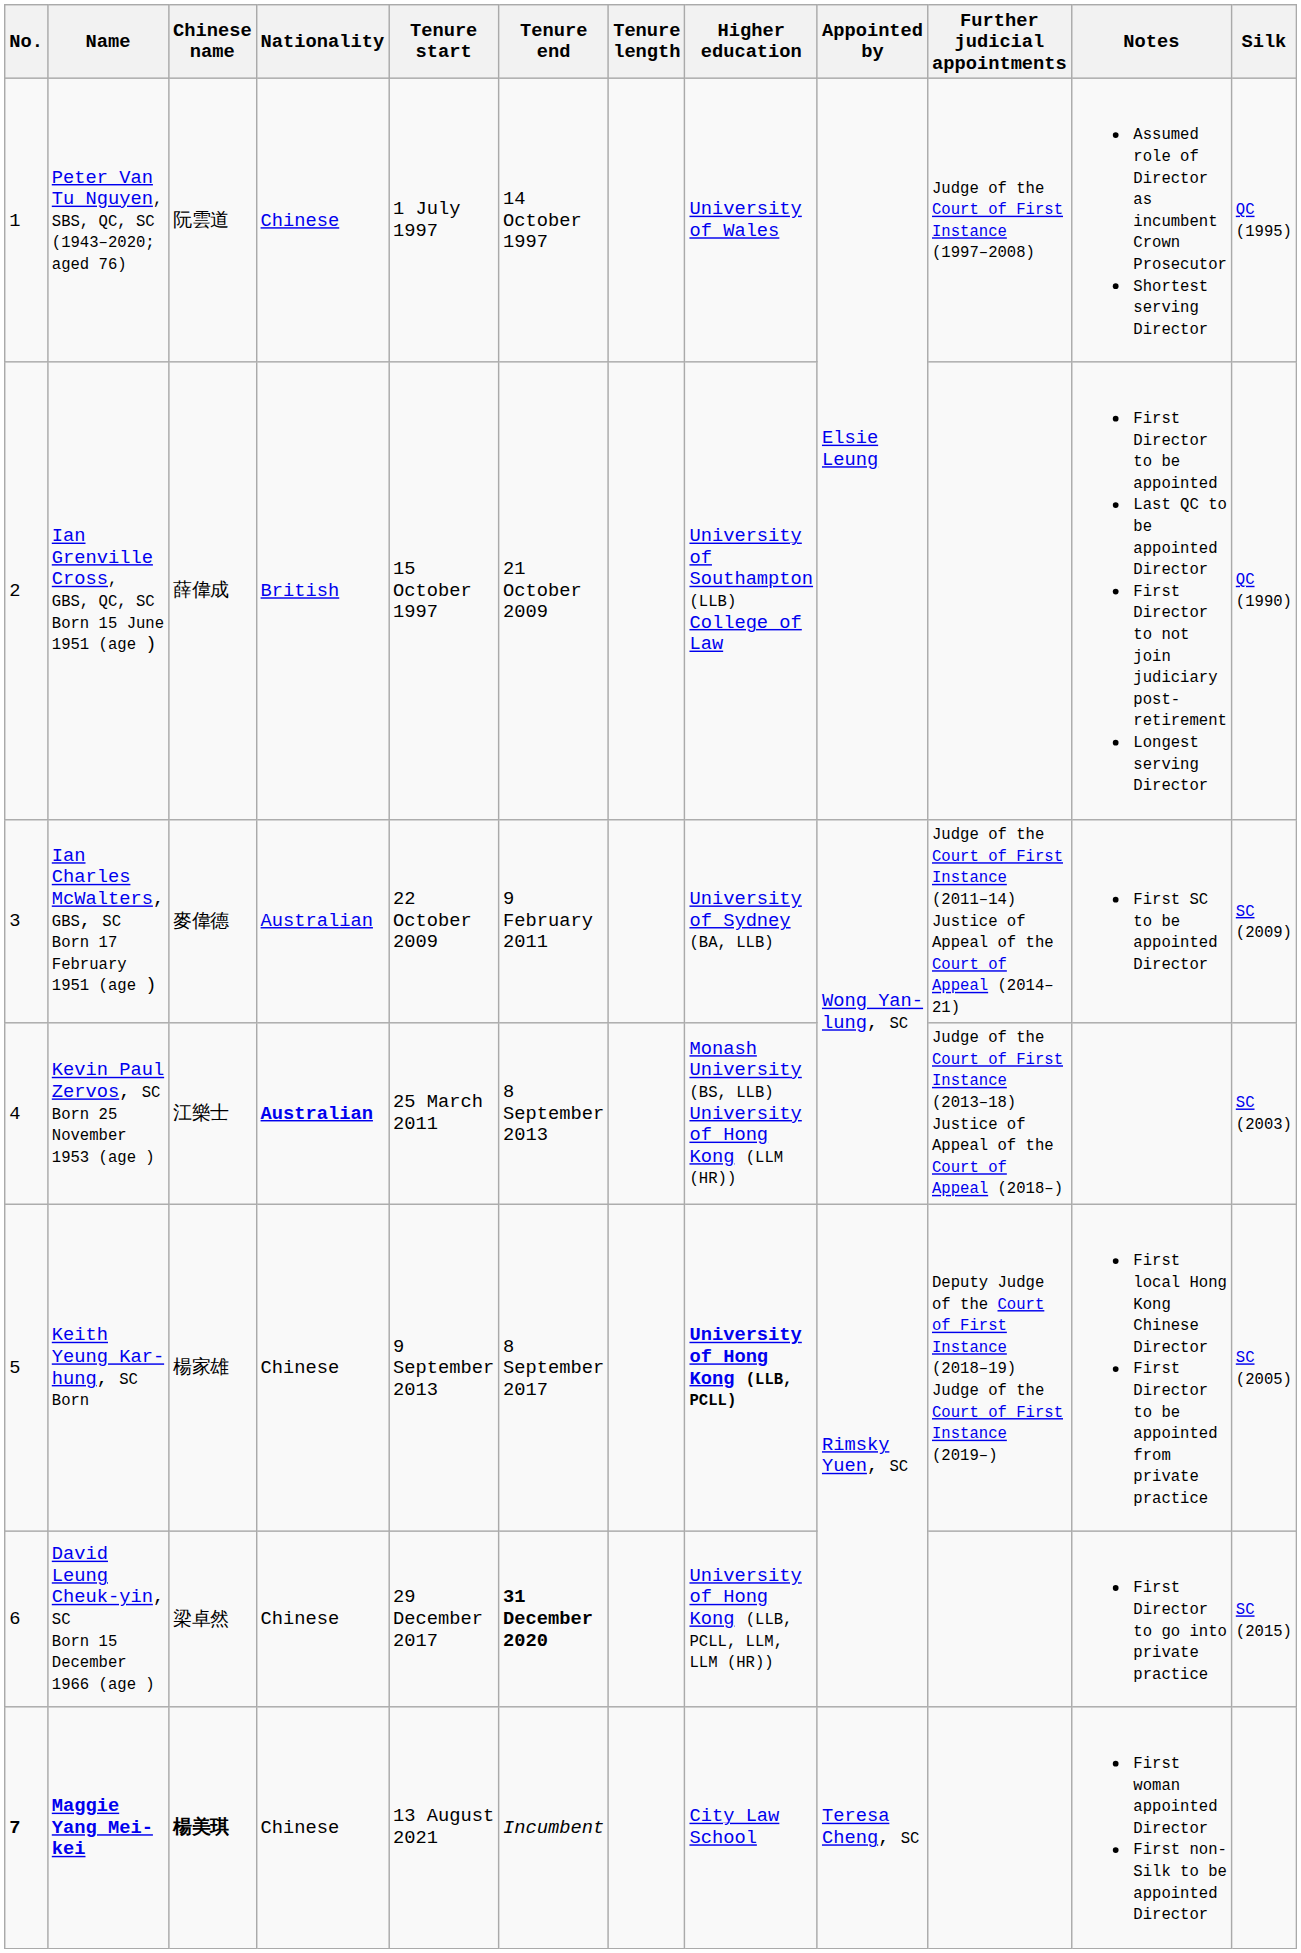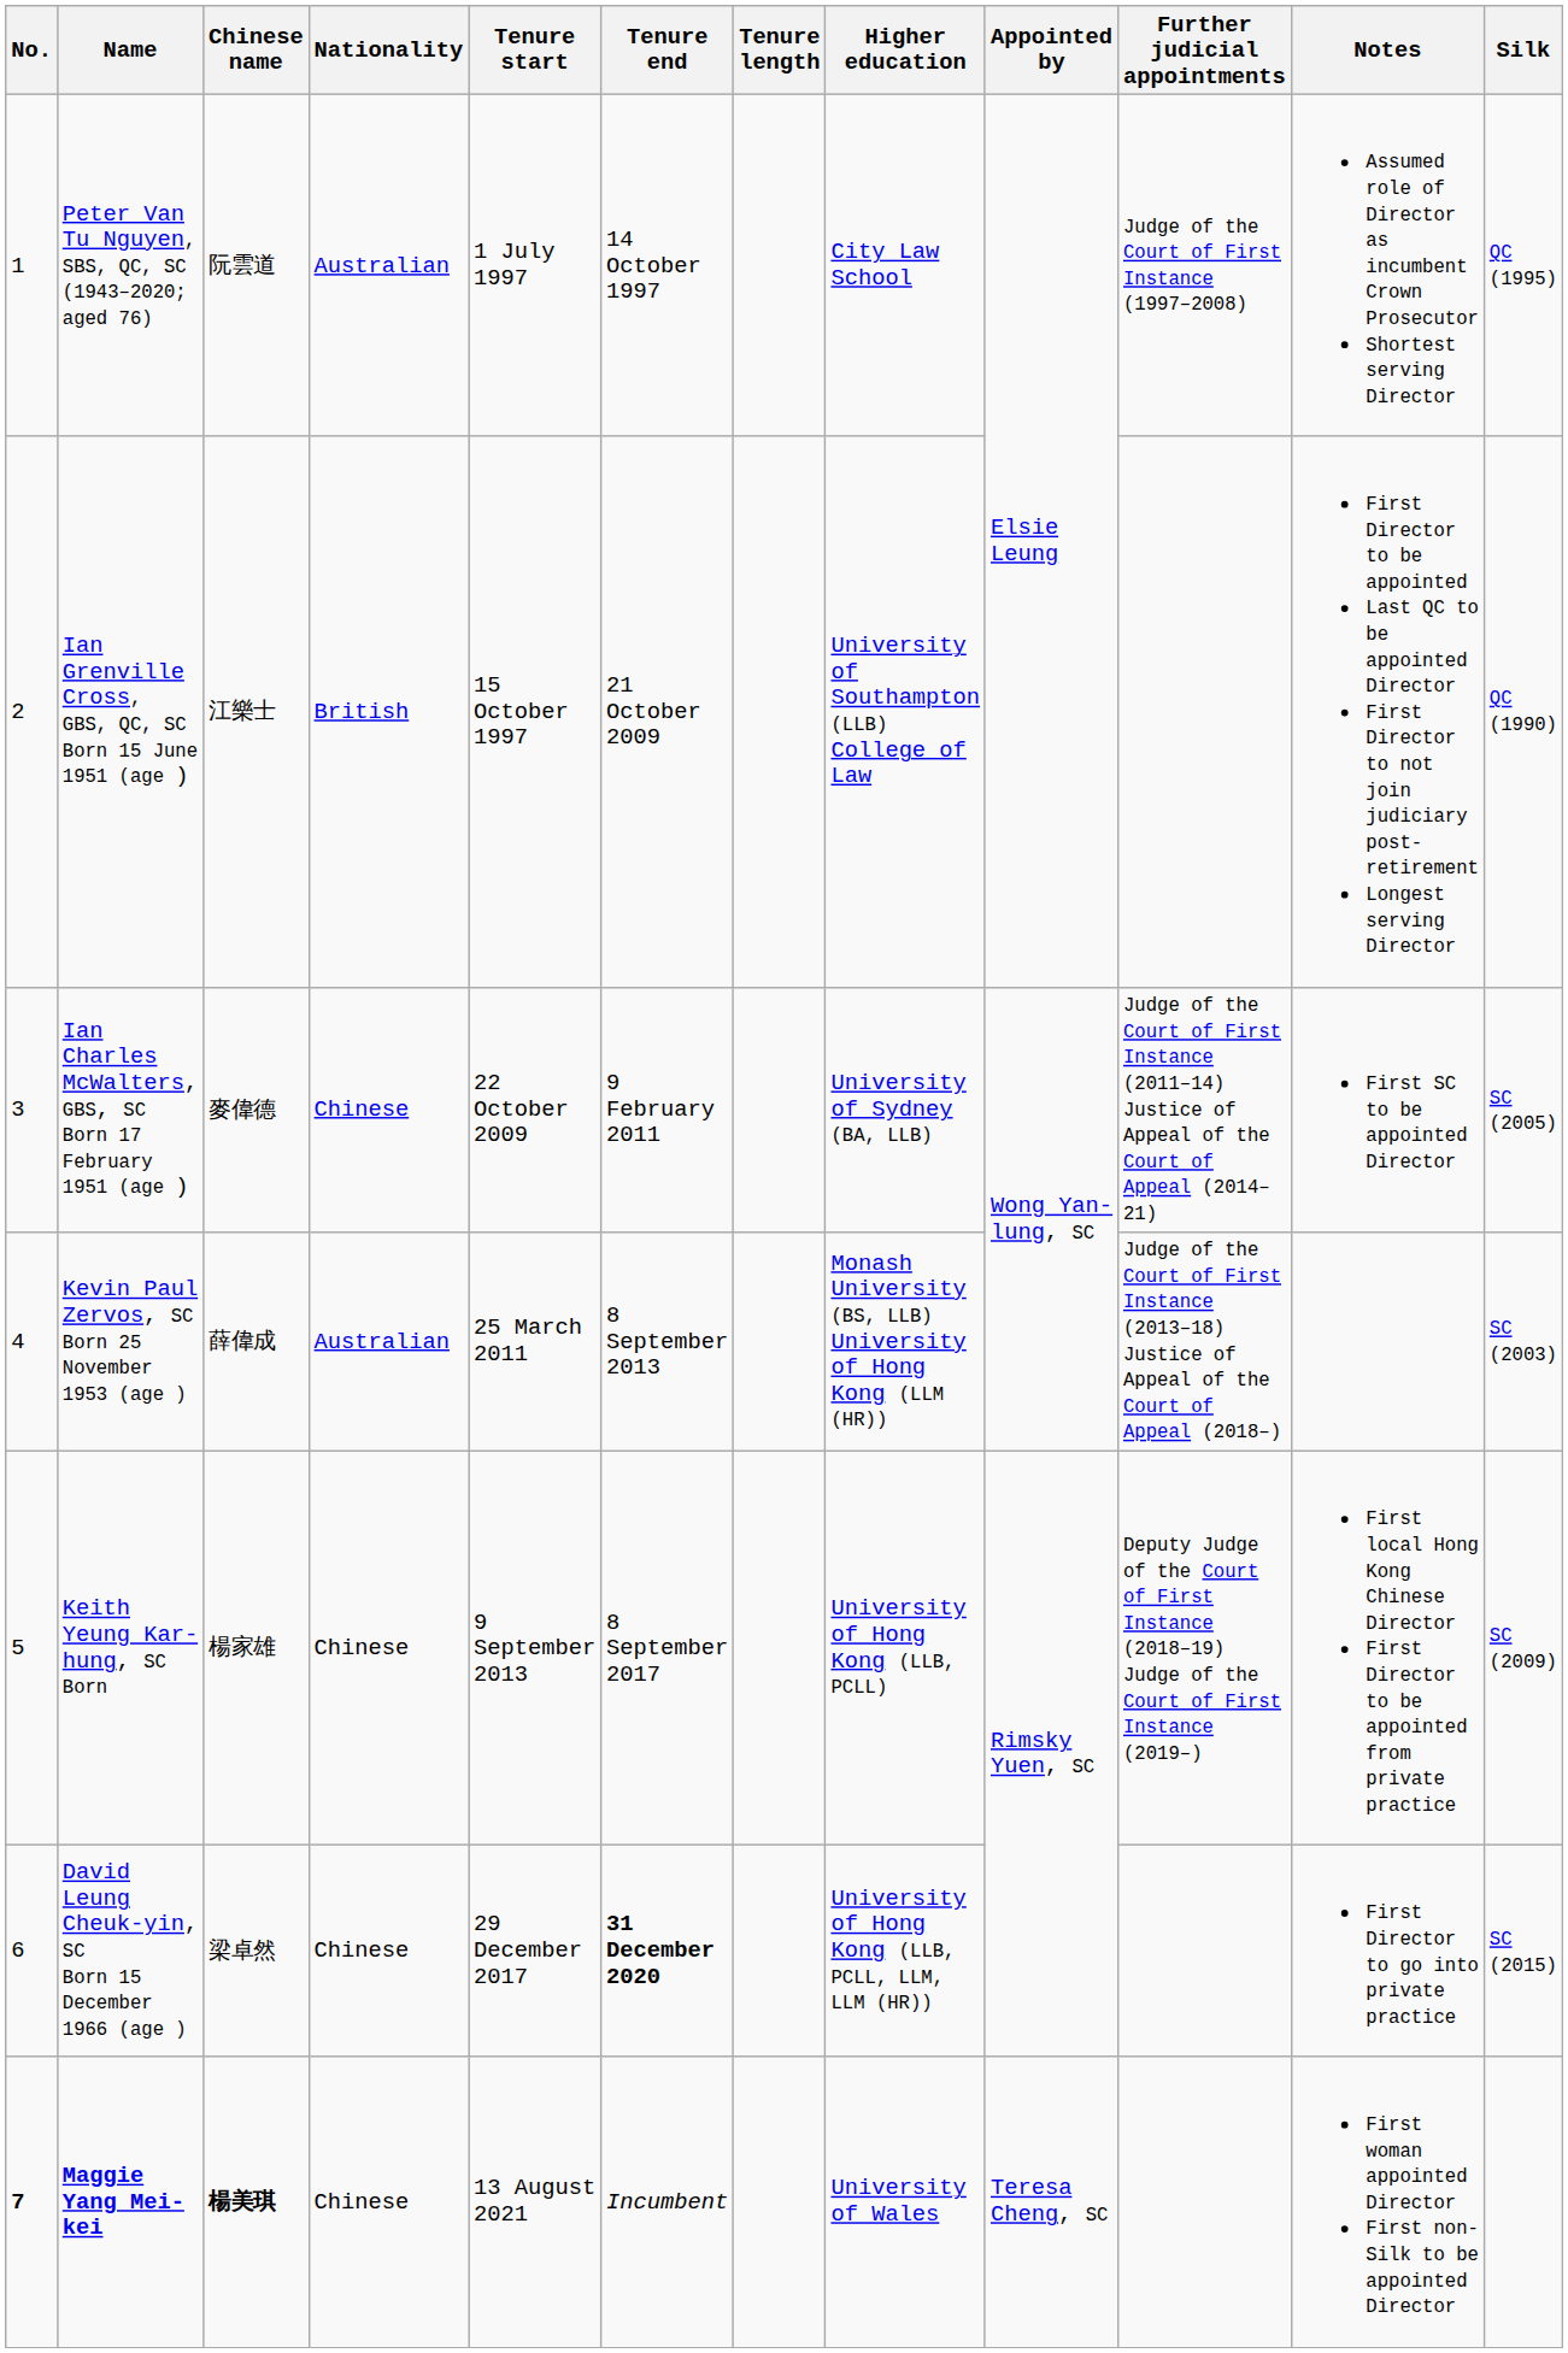 <table class="wikitable">
 <tr>
 <th>No.</th>
 <th>Name</th>
 <th>Chinese name</th>
 <th>Nationality</th>
 <th>Tenure start</th>
 <th>Tenure end</th>
 <th>Tenure length</th>
 <th>Higher education</th>
 <th>Appointed by</th>
 <th>Further judicial appointments</th>
 <th>Notes</th>
 <th>Silk</th>
 </tr>
 <tr>
 <td>1</td>
 <td><a href='#'>Peter Van Tu Nguyen</a><small>, SBS, QC, SC</small><br><small>(1943–2020; aged 76)</small></td>
 <td>阮雲道</td>
-<td><a href='#'>Chinese</a></td>
+<td><a href='#'>Australian</a></td>
 <td>1 July 1997</td>
 <td>14 October 1997</td>
 <td></td>
-<td><a href='#'>University of Wales</a></td>
+<td><a href='#'>City Law School</a></td>
 <td rowspan="2"><a href='#'>Elsie Leung</a></td>
 <td><small>Judge of the <a href='#'>Court of First Instance</a> (1997–2008)</small></td>
 <td><br><ul><li><small>Assumed role of Director as incumbent Crown Prosecutor</small></li><li><small>Shortest serving Director</small></li></ul></td>
 <td><small><a href='#'>QC</a></small> <small>(1995)</small></td>
 </tr>
 <tr>
 <td>2</td>
 <td><a href='#'>Ian Grenville Cross</a><small>,</small> <small>GBS, QC, SC</small><br><small>Born 15 June 1951 (age </small>)</td>
-<td>薛偉成</td>
+<td>江樂士</td>
 <td><a href='#'>British</a></td>
 <td>15 October 1997</td>
 <td>21 October 2009</td>
 <td></td>
 <td><a href='#'>University of Southampton</a> <small>(LLB)</small><br><a href='#'>College of Law</a><br></td>
 <td></td>
 <td><br><ul><li><small>First Director to be appointed</small></li><li><small>Last QC to be appointed Director</small></li><li><small>First Director to not join judiciary post-retirement</small></li><li><small>Longest serving Director</small></li></ul></td>
 <td><a href='#'><small>QC</small></a> <small>(1990)</small></td>
 </tr>
 <tr>
 <td>3</td>
 <td><a href='#'>Ian Charles McWalters</a>, <small>GBS</small>, <small>SC</small><br><small>Born 17 February 1951 (age </small>)</td>
 <td>麥偉德</td>
-<td><a href='#'>Australian</a></td>
+<td><a href='#'>Chinese</a></td>
 <td>22 October 2009</td>
 <td>9 February 2011</td>
 <td></td>
 <td><a href='#'>University of Sydney</a> <small>(BA, LLB)</small></td>
 <td rowspan="2"><a href='#'>Wong Yan-lung</a>, <small>SC</small></td>
 <td><small>Judge of the <a href='#'>Court of First Instance</a> (2011–14)</small><br><small>Justice of Appeal of the <a href='#'>Court of Appeal</a> (2014–21)</small></td>
 <td><br><ul><li><small>First SC to be appointed Director</small></li></ul></td>
-<td><a href='#'><small>SC</small></a> <small>(2009)</small></td>
+<td><small><a href='#'>SC</a> (2005)</small></td>
 </tr>
 <tr>
 <td>4</td>
 <td><a href='#'>Kevin Paul Zervos</a>, <small>SC</small><br><small>Born 25 November 1953 (age )</small></td>
-<td>江樂士</td>
-<td><strong><a href='#'>Australian</a></strong></td>
+<td>薛偉成</td>
+<td><a href='#'>Australian</a></td>
 <td>25 March 2011</td>
 <td>8 September 2013</td>
 <td></td>
 <td><a href='#'>Monash University</a> <small>(BS, LLB)</small><br><a href='#'>University of Hong Kong</a> <small>(LLM (HR))</small><br></td>
 <td><small>Judge of the <a href='#'>Court of First Instance</a> (2013–18)</small><br><small>Justice of Appeal of the <a href='#'>Court of Appeal</a> (2018–)</small></td>
 <td></td>
 <td><a href='#'><small>SC</small></a> <small>(2003)</small></td>
 </tr>
 <tr>
 <td>5</td>
 <td><a href='#'>Keith Yeung Kar-hung</a>, <small>SC</small><br><small>Born </small></td>
 <td>楊家雄</td>
 <td>Chinese</td>
 <td>9 September 2013</td>
 <td>8 September 2017</td>
 <td></td>
-<td><strong><a href='#'>University of Hong Kong</a> <small>(LLB, PCLL)</small></strong></td>
+<td><a href='#'>University of Hong Kong</a> <small>(LLB, PCLL)</small></td>
 <td rowspan="2"><a href='#'>Rimsky Yuen</a>, <small>SC</small></td>
 <td><small>Deputy Judge of the <a href='#'>Court of First Instance</a> (2018–19)</small><br><small>Judge of the <a href='#'>Court of First Instance</a> (2019–)</small></td>
 <td><br><ul><li><small>First local Hong Kong Chinese Director</small></li><li><small>First Director to be appointed from private practice</small></li></ul></td>
-<td><small><a href='#'>SC</a> (2005)</small></td>
+<td><a href='#'><small>SC</small></a> <small>(2009)</small></td>
 </tr>
 <tr>
 <td>6</td>
 <td><a href='#'>David Leung Cheuk-yin</a>, <small>SC</small><br><small>Born 15 December 1966 (age )</small></td>
 <td>梁卓然</td>
 <td>Chinese</td>
 <td>29 December 2017</td>
 <td><strong>31 December 2020</strong></td>
 <td></td>
 <td><a href='#'>University of Hong Kong</a> <small>(LLB, PCLL, LLM, LLM (HR))</small></td>
 <td></td>
 <td><br><ul><li><small>First Director to go into private practice</small></li></ul></td>
 <td><a href='#'><small>SC</small></a> <small>(2015)</small></td>
 </tr>
 <tr>
 <td><strong>7</strong></td>
 <td><strong><a href='#'>Maggie Yang Mei-kei</a></strong></td>
 <td><strong>楊美琪</strong></td>
 <td>Chinese</td>
 <td>13 August 2021</td>
 <td><em>Incumbent</em></td>
 <td></td>
-<td><a href='#'>City Law School</a></td>
+<td><a href='#'>University of Wales</a></td>
 <td><a href='#'>Teresa Cheng</a>, <small>SC</small></td>
 <td></td>
 <td><br><ul><li><small>First woman appointed Director</small></li><li><small>First non-Silk to be appointed Director</small></li></ul></td>
 <td></td>
 </tr>
 </table>
